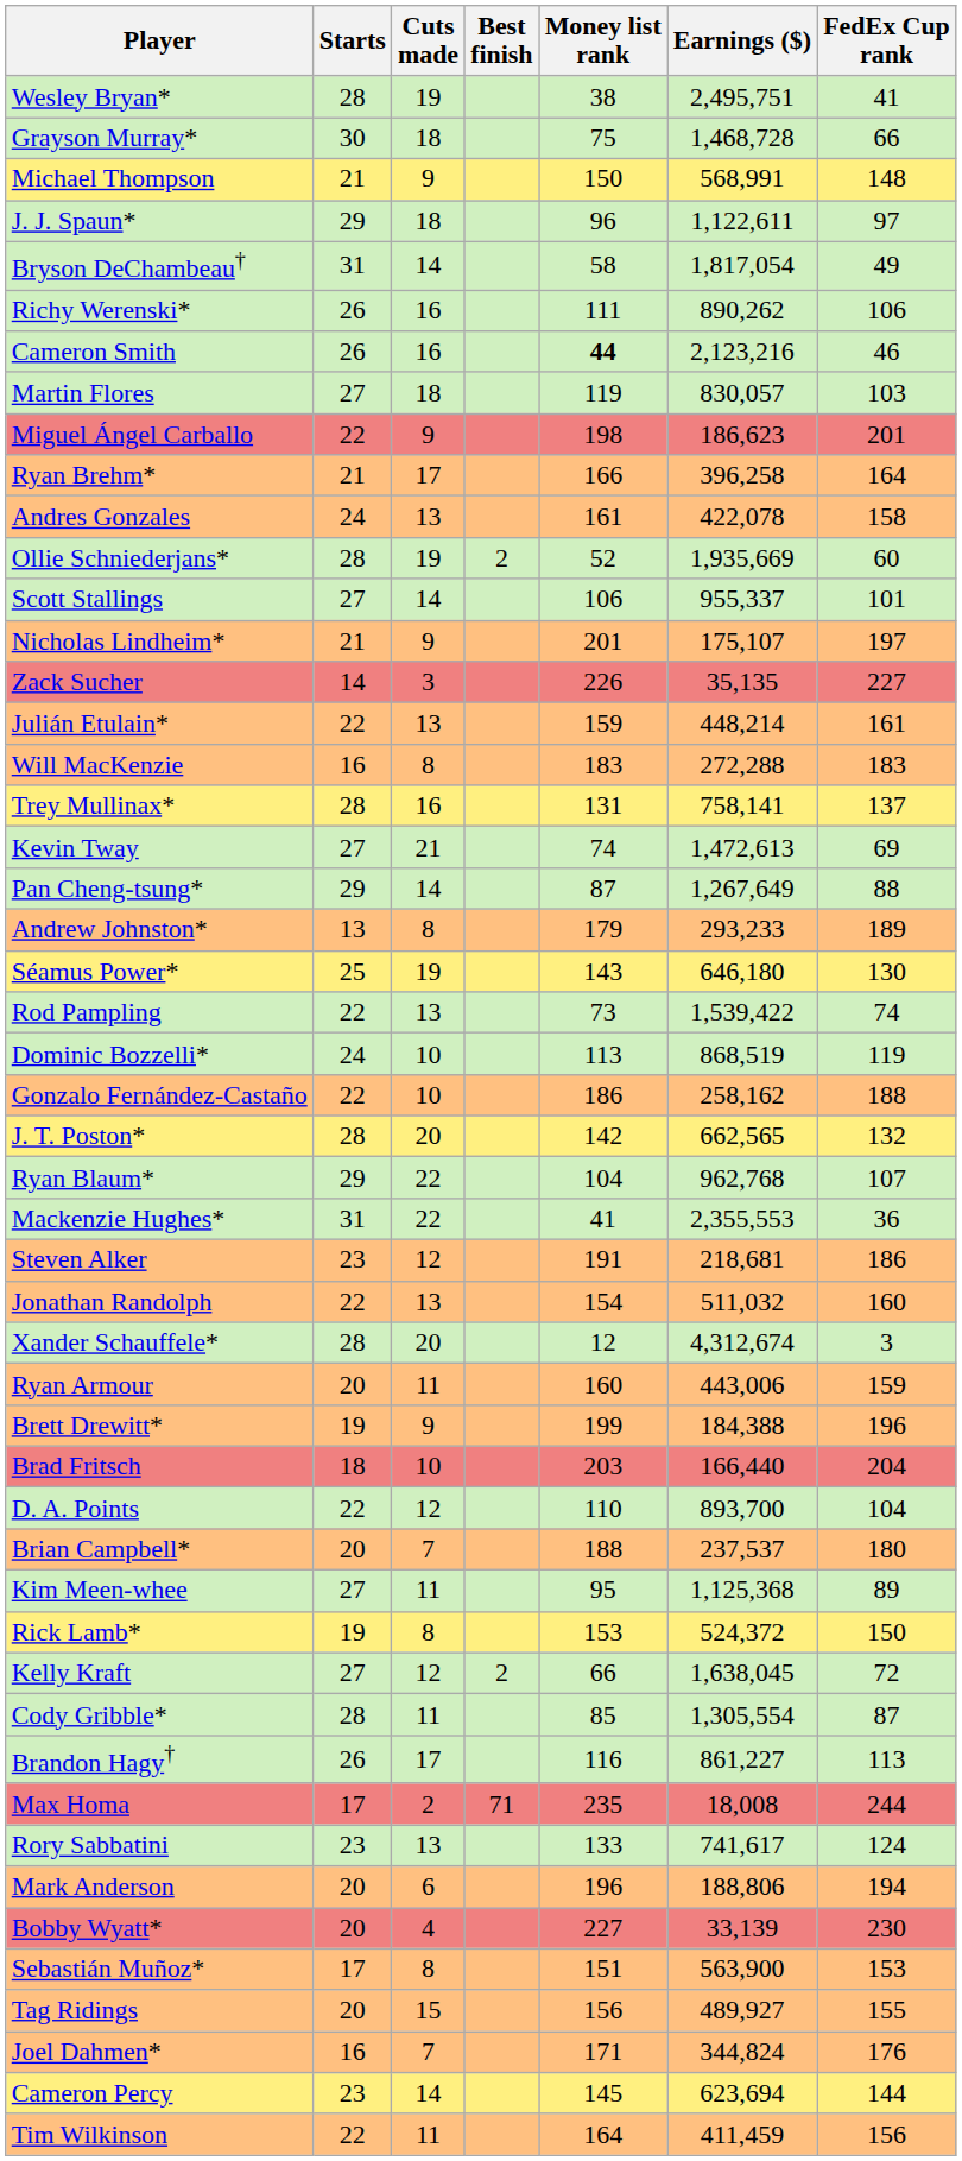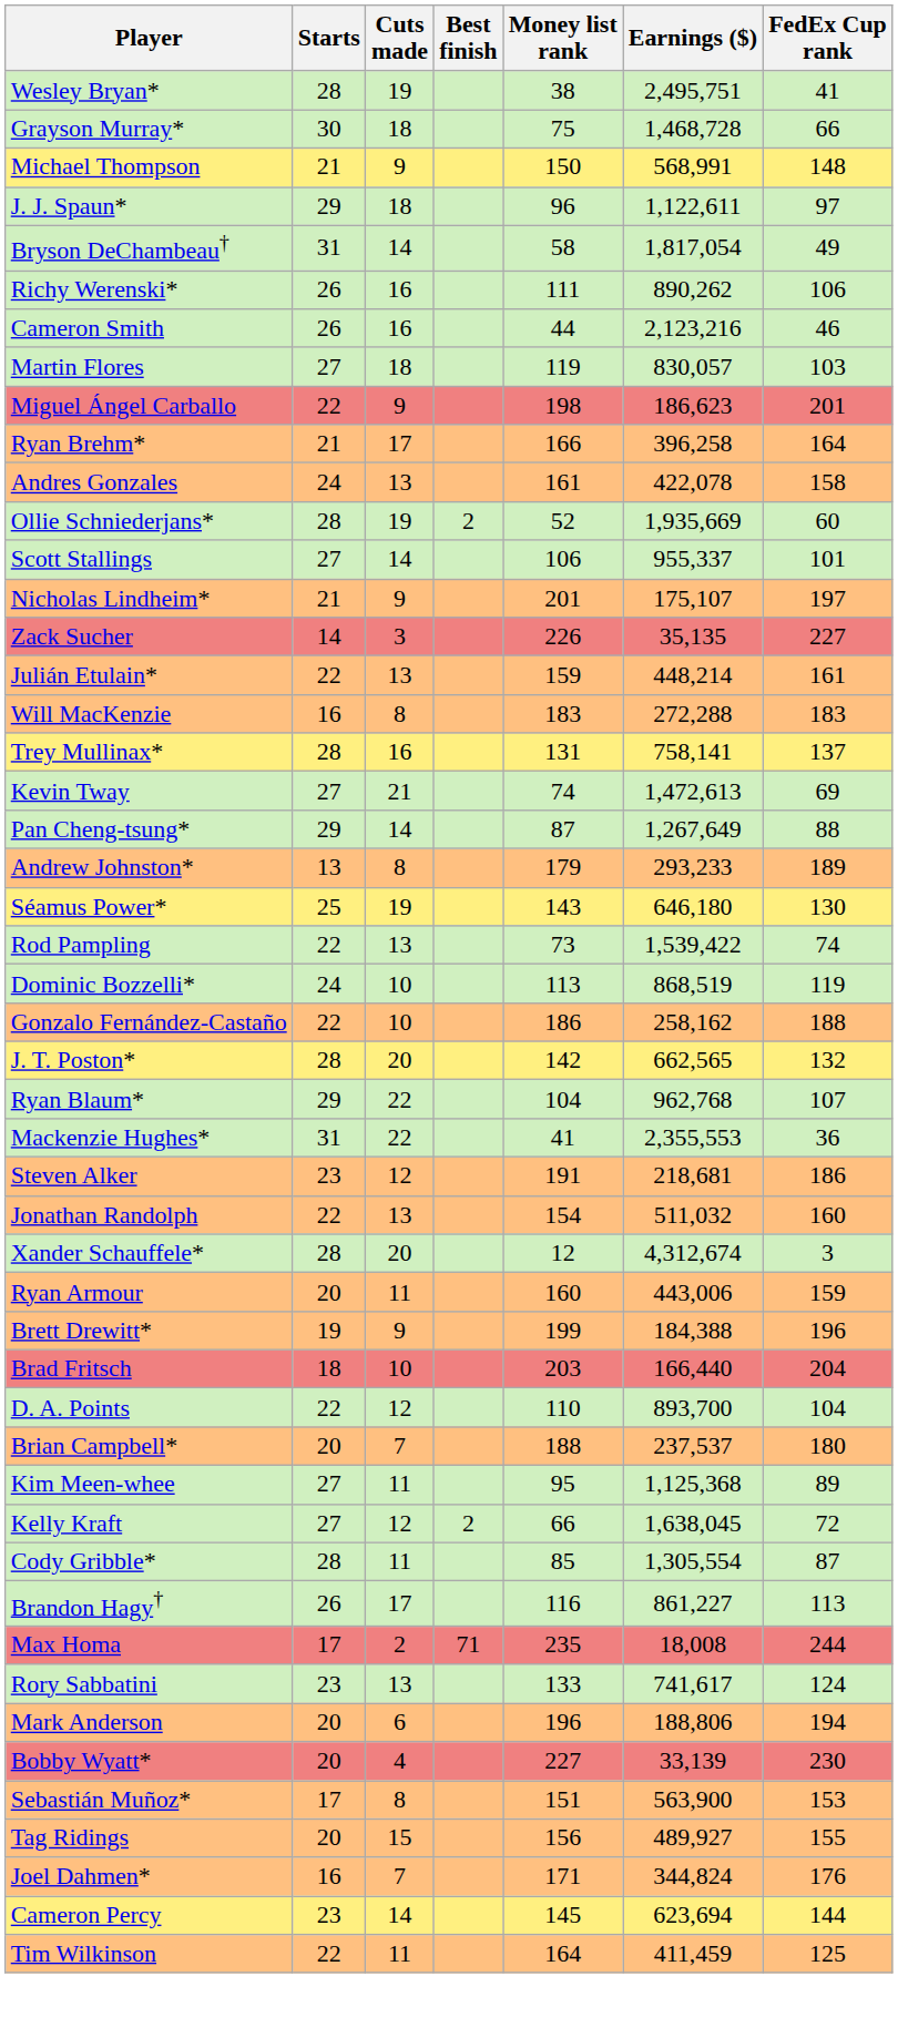 <table class="wikitable sortable" style="text-align:center">
 <tr>
 <th>Player</th>
 <th>Starts</th>
 <th>Cuts<br>made</th>
 <th data-sort-type=number>Best<br>finish</th>
 <th>Money list<br>rank</th>
 <th>Earnings ($)</th>
 <th>FedEx Cup<br>rank</th>
 </tr>
 <tr style="background:#D0F0C0;">
 <td align=left> <a href='#'>Wesley Bryan</a>*</td>
 <td>28</td>
 <td>19</td>
 <td></td>
 <td>38</td>
 <td>2,495,751</td>
 <td>41</td>
 </tr>
 <tr style="background:#D0F0C0;">
 <td align=left> <a href='#'>Grayson Murray</a>*</td>
 <td>30</td>
 <td>18</td>
 <td></td>
 <td>75</td>
 <td>1,468,728</td>
 <td>66</td>
 </tr>
 <tr style="background:#FFF080;">
 <td align=left> <a href='#'>Michael Thompson</a></td>
 <td>21</td>
 <td>9</td>
 <td></td>
 <td>150</td>
 <td>568,991</td>
 <td>148</td>
 </tr>
 <tr style="background:#D0F0C0;">
 <td align=left> <a href='#'>J. J. Spaun</a>*</td>
 <td>29</td>
 <td>18</td>
 <td></td>
 <td>96</td>
 <td>1,122,611</td>
 <td>97</td>
 </tr>
 <tr style="background:#D0F0C0;">
 <td align=left> <a href='#'>Bryson DeChambeau</a><sup>†</sup></td>
 <td>31</td>
 <td>14</td>
 <td></td>
 <td>58</td>
 <td>1,817,054</td>
 <td>49</td>
 </tr>
 <tr style="background:#D0F0C0;">
 <td align=left> <a href='#'>Richy Werenski</a>*</td>
 <td>26</td>
 <td>16</td>
 <td></td>
 <td>111</td>
 <td>890,262</td>
 <td>106</td>
 </tr>
 <tr style="background:#D0F0C0;">
 <td align=left> <a href='#'>Cameron Smith</a></td>
 <td>26</td>
 <td>16</td>
 <td></td>
-<td><strong>44</strong></td>
+<td>44</td>
 <td>2,123,216</td>
 <td>46</td>
 </tr>
 <tr style="background:#D0F0C0;">
 <td align=left> <a href='#'>Martin Flores</a></td>
 <td>27</td>
 <td>18</td>
 <td></td>
 <td>119</td>
 <td>830,057</td>
 <td>103</td>
 </tr>
 <tr style="background:#F08080;">
 <td align=left> <a href='#'>Miguel Ángel Carballo</a></td>
 <td>22</td>
 <td>9</td>
 <td></td>
 <td>198</td>
 <td>186,623</td>
 <td>201</td>
 </tr>
 <tr style="background:#FFC080;">
 <td align=left> <a href='#'>Ryan Brehm</a>*</td>
 <td>21</td>
 <td>17</td>
 <td></td>
 <td>166</td>
 <td>396,258</td>
 <td>164</td>
 </tr>
 <tr style="background:#FFC080;">
 <td align=left> <a href='#'>Andres Gonzales</a></td>
 <td>24</td>
 <td>13</td>
 <td></td>
 <td>161</td>
 <td>422,078</td>
 <td>158</td>
 </tr>
 <tr style="background:#D0F0C0;">
 <td align=left> <a href='#'>Ollie Schniederjans</a>*</td>
 <td>28</td>
 <td>19</td>
 <td>2</td>
 <td>52</td>
 <td>1,935,669</td>
 <td>60</td>
 </tr>
 <tr style="background:#D0F0C0;">
 <td align=left> <a href='#'>Scott Stallings</a></td>
 <td>27</td>
 <td>14</td>
 <td></td>
 <td>106</td>
 <td>955,337</td>
 <td>101</td>
 </tr>
 <tr style="background:#FFC080;">
 <td align=left> <a href='#'>Nicholas Lindheim</a>*</td>
 <td>21</td>
 <td>9</td>
 <td></td>
 <td>201</td>
 <td>175,107</td>
 <td>197</td>
 </tr>
 <tr style="background:#F08080;">
 <td align=left> <a href='#'>Zack Sucher</a></td>
 <td>14</td>
 <td>3</td>
 <td></td>
 <td>226</td>
 <td>35,135</td>
 <td>227</td>
 </tr>
 <tr style="background:#FFC080;">
 <td align=left> <a href='#'>Julián Etulain</a>*</td>
 <td>22</td>
 <td>13</td>
 <td></td>
 <td>159</td>
 <td>448,214</td>
 <td>161</td>
 </tr>
 <tr style="background:#FFC080;">
 <td align=left> <a href='#'>Will MacKenzie</a></td>
 <td>16</td>
 <td>8</td>
 <td></td>
 <td>183</td>
 <td>272,288</td>
 <td>183</td>
 </tr>
 <tr style="background:#FFF080;">
 <td align=left> <a href='#'>Trey Mullinax</a>*</td>
 <td>28</td>
 <td>16</td>
 <td></td>
 <td>131</td>
 <td>758,141</td>
 <td>137</td>
 </tr>
 <tr style="background:#D0F0C0;">
 <td align=left> <a href='#'>Kevin Tway</a></td>
 <td>27</td>
 <td>21</td>
 <td></td>
 <td>74</td>
 <td>1,472,613</td>
 <td>69</td>
 </tr>
 <tr style="background:#D0F0C0;">
 <td align=left> <a href='#'>Pan Cheng-tsung</a>*</td>
 <td>29</td>
 <td>14</td>
 <td></td>
 <td>87</td>
 <td>1,267,649</td>
 <td>88</td>
 </tr>
 <tr style="background:#FFC080;">
 <td align=left> <a href='#'>Andrew Johnston</a>*</td>
 <td>13</td>
 <td>8</td>
 <td></td>
 <td>179</td>
 <td>293,233</td>
 <td>189</td>
 </tr>
 <tr style="background:#FFF080;">
 <td align=left> <a href='#'>Séamus Power</a>*</td>
 <td>25</td>
 <td>19</td>
 <td></td>
 <td>143</td>
 <td>646,180</td>
 <td>130</td>
 </tr>
 <tr style="background:#D0F0C0;">
 <td align=left> <a href='#'>Rod Pampling</a></td>
 <td>22</td>
 <td>13</td>
 <td></td>
 <td>73</td>
 <td>1,539,422</td>
 <td>74</td>
 </tr>
 <tr style="background:#D0F0C0;">
 <td align=left> <a href='#'>Dominic Bozzelli</a>*</td>
 <td>24</td>
 <td>10</td>
 <td></td>
 <td>113</td>
 <td>868,519</td>
 <td>119</td>
 </tr>
 <tr style="background:#FFC080;">
 <td align=left> <a href='#'>Gonzalo Fernández-Castaño</a></td>
 <td>22</td>
 <td>10</td>
 <td></td>
 <td>186</td>
 <td>258,162</td>
 <td>188</td>
 </tr>
 <tr style="background:#FFF080;">
 <td align=left> <a href='#'>J. T. Poston</a>*</td>
 <td>28</td>
 <td>20</td>
 <td></td>
 <td>142</td>
 <td>662,565</td>
 <td>132</td>
 </tr>
 <tr style="background:#D0F0C0;">
 <td align=left> <a href='#'>Ryan Blaum</a>*</td>
 <td>29</td>
 <td>22</td>
 <td></td>
 <td>104</td>
 <td>962,768</td>
 <td>107</td>
 </tr>
 <tr style="background:#D0F0C0;">
 <td align=left> <a href='#'>Mackenzie Hughes</a>*</td>
 <td>31</td>
 <td>22</td>
 <td></td>
 <td>41</td>
 <td>2,355,553</td>
 <td>36</td>
 </tr>
 <tr style="background:#FFC080;">
 <td align=left> <a href='#'>Steven Alker</a></td>
 <td>23</td>
 <td>12</td>
 <td></td>
 <td>191</td>
 <td>218,681</td>
 <td>186</td>
 </tr>
 <tr style="background:#FFC080;">
 <td align=left> <a href='#'>Jonathan Randolph</a></td>
 <td>22</td>
 <td>13</td>
 <td></td>
 <td>154</td>
 <td>511,032</td>
 <td>160</td>
 </tr>
 <tr style="background:#D0F0C0;">
 <td align=left> <a href='#'>Xander Schauffele</a>*</td>
 <td>28</td>
 <td>20</td>
 <td></td>
 <td>12</td>
 <td>4,312,674</td>
 <td>3</td>
 </tr>
 <tr style="background:#FFC080;">
 <td align=left> <a href='#'>Ryan Armour</a></td>
 <td>20</td>
 <td>11</td>
 <td></td>
 <td>160</td>
 <td>443,006</td>
 <td>159</td>
 </tr>
 <tr style="background:#FFC080;">
 <td align=left> <a href='#'>Brett Drewitt</a>*</td>
 <td>19</td>
 <td>9</td>
 <td></td>
 <td>199</td>
 <td>184,388</td>
 <td>196</td>
 </tr>
 <tr style="background:#F08080;">
 <td align=left> <a href='#'>Brad Fritsch</a></td>
 <td>18</td>
 <td>10</td>
 <td></td>
 <td>203</td>
 <td>166,440</td>
 <td>204</td>
 </tr>
 <tr style="background:#D0F0C0;">
 <td align=left> <a href='#'>D. A. Points</a></td>
 <td>22</td>
 <td>12</td>
 <td></td>
 <td>110</td>
 <td>893,700</td>
 <td>104</td>
 </tr>
 <tr style="background:#FFC080;">
 <td align=left> <a href='#'>Brian Campbell</a>*</td>
 <td>20</td>
 <td>7</td>
 <td></td>
 <td>188</td>
 <td>237,537</td>
 <td>180</td>
 </tr>
 <tr style="background:#D0F0C0;">
 <td align=left> <a href='#'>Kim Meen-whee</a></td>
 <td>27</td>
 <td>11</td>
 <td></td>
 <td>95</td>
 <td>1,125,368</td>
 <td>89</td>
 </tr>
-<tr style="background:#FFF080;">
-<td align=left> <a href='#'>Rick Lamb</a>*</td>
-<td>19</td>
-<td>8</td>
-<td></td>
-<td>153</td>
-<td>524,372</td>
-<td>150</td>
-</tr>
 <tr style="background:#D0F0C0;">
 <td align=left> <a href='#'>Kelly Kraft</a></td>
 <td>27</td>
 <td>12</td>
 <td>2</td>
 <td>66</td>
 <td>1,638,045</td>
 <td>72</td>
 </tr>
 <tr style="background:#D0F0C0;">
 <td align=left> <a href='#'>Cody Gribble</a>*</td>
 <td>28</td>
 <td>11</td>
 <td></td>
 <td>85</td>
 <td>1,305,554</td>
 <td>87</td>
 </tr>
 <tr style="background:#D0F0C0;">
 <td align=left> <a href='#'>Brandon Hagy</a><sup>†</sup></td>
 <td>26</td>
 <td>17</td>
 <td></td>
 <td>116</td>
 <td>861,227</td>
 <td>113</td>
 </tr>
 <tr style="background:#F08080;">
 <td align=left> <a href='#'>Max Homa</a></td>
 <td>17</td>
 <td>2</td>
 <td>71</td>
 <td>235</td>
 <td>18,008</td>
 <td>244</td>
 </tr>
 <tr style="background:#D0F0C0;">
 <td align=left> <a href='#'>Rory Sabbatini</a></td>
 <td>23</td>
 <td>13</td>
 <td></td>
 <td>133</td>
 <td>741,617</td>
 <td>124</td>
 </tr>
 <tr style="background:#FFC080;">
 <td align=left> <a href='#'>Mark Anderson</a></td>
 <td>20</td>
 <td>6</td>
 <td></td>
 <td>196</td>
 <td>188,806</td>
 <td>194</td>
 </tr>
 <tr style="background:#F08080;">
 <td align=left> <a href='#'>Bobby Wyatt</a>*</td>
 <td>20</td>
 <td>4</td>
 <td></td>
 <td>227</td>
 <td>33,139</td>
 <td>230</td>
 </tr>
 <tr style="background:#FFC080;">
 <td align=left> <a href='#'>Sebastián Muñoz</a>*</td>
 <td>17</td>
 <td>8</td>
 <td></td>
 <td>151</td>
 <td>563,900</td>
 <td>153</td>
 </tr>
 <tr style="background:#FFC080;">
 <td align=left> <a href='#'>Tag Ridings</a></td>
 <td>20</td>
 <td>15</td>
 <td></td>
 <td>156</td>
 <td>489,927</td>
 <td>155</td>
 </tr>
 <tr style="background:#FFC080;">
 <td align=left> <a href='#'>Joel Dahmen</a>*</td>
 <td>16</td>
 <td>7</td>
 <td></td>
 <td>171</td>
 <td>344,824</td>
 <td>176</td>
 </tr>
 <tr style="background:#FFF080;">
 <td align=left> <a href='#'>Cameron Percy</a></td>
 <td>23</td>
 <td>14</td>
 <td></td>
 <td>145</td>
 <td>623,694</td>
 <td>144</td>
 </tr>
 <tr style="background:#FFC080;">
 <td align=left> <a href='#'>Tim Wilkinson</a></td>
 <td>22</td>
 <td>11</td>
 <td></td>
 <td>164</td>
 <td>411,459</td>
-<td>156</td>
+<td>125</td>
 </tr>
 </table>
